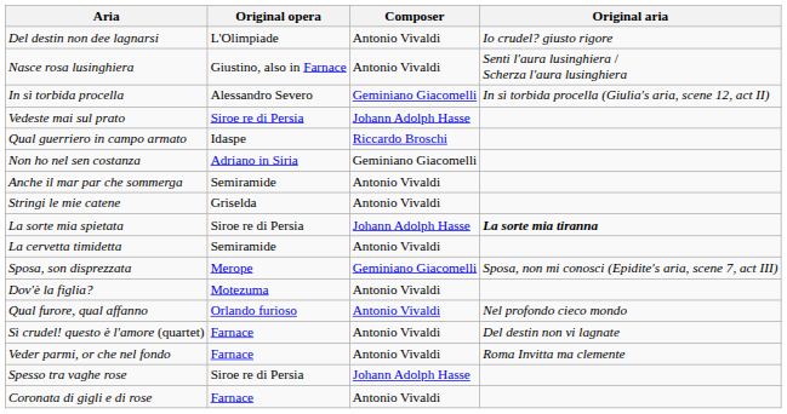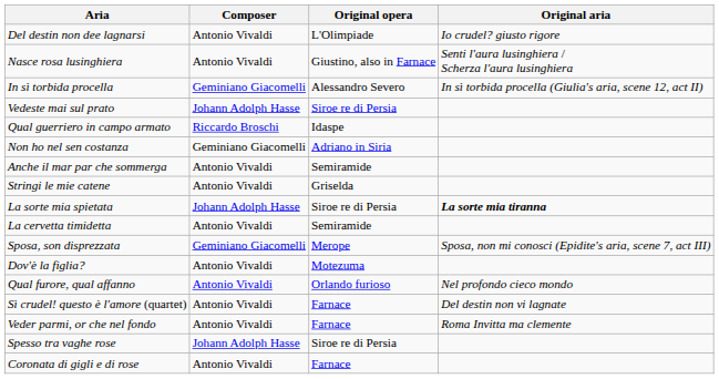 <table class="wikitable">
 <tr>
 <th>Aria</th>
+<th>Composer</th>
 <th>Original opera</th>
-<th>Composer</th>
 <th>Original aria</th>
 </tr>
 <tr>
 <td><em>Del destin non dee lagnarsi</em></td>
+<td>Antonio Vivaldi</td>
 <td>L'Olimpiade</td>
-<td>Antonio Vivaldi</td>
 <td><em>Io crudel? giusto rigore</em></td>
 </tr>
 <tr>
 <td><em>Nasce rosa lusinghiera</em></td>
+<td>Antonio Vivaldi</td>
 <td>Giustino, also in <a href='#'>Farnace</a></td>
-<td>Antonio Vivaldi</td>
 <td><em>Senti l'aura lusinghiera</em> /<br><em>Scherza l'aura lusinghiera</em></td>
 </tr>
 <tr>
 <td><em>In sì torbida procella</em></td>
+<td><a href='#'>Geminiano Giacomelli</a></td>
 <td>Alessandro Severo</td>
-<td><a href='#'>Geminiano Giacomelli</a></td>
 <td><em>In sì torbida procella (Giulia's aria, scene 12, act II)</em></td>
 </tr>
 <tr>
 <td><em>Vedeste mai sul prato</em></td>
+<td><a href='#'>Johann Adolph Hasse</a></td>
 <td><a href='#'>Siroe re di Persia</a></td>
-<td><a href='#'>Johann Adolph Hasse</a></td>
 <td></td>
 </tr>
 <tr>
 <td><em>Qual guerriero in campo armato</em></td>
+<td><a href='#'>Riccardo Broschi</a></td>
 <td>Idaspe</td>
-<td><a href='#'>Riccardo Broschi</a></td>
 <td></td>
 </tr>
 <tr>
 <td><em>Non ho nel sen costanza</em></td>
+<td>Geminiano Giacomelli</td>
 <td><a href='#'>Adriano in Siria</a></td>
-<td>Geminiano Giacomelli</td>
 <td></td>
 </tr>
 <tr>
 <td><em>Anche il mar par che sommerga</em></td>
+<td>Antonio Vivaldi</td>
 <td>Semiramide</td>
-<td>Antonio Vivaldi</td>
 <td></td>
 </tr>
 <tr>
 <td><em>Stringi le mie catene</em></td>
+<td>Antonio Vivaldi</td>
 <td>Griselda</td>
-<td>Antonio Vivaldi</td>
 <td></td>
 </tr>
 <tr>
 <td><em>La sorte mia spietata</em></td>
+<td><a href='#'>Johann Adolph Hasse</a></td>
 <td>Siroe re di Persia</td>
-<td><a href='#'>Johann Adolph Hasse</a></td>
 <td><strong><em>La sorte mia tiranna</em></strong></td>
 </tr>
 <tr>
 <td><em>La cervetta timidetta</em></td>
+<td>Antonio Vivaldi</td>
 <td>Semiramide</td>
-<td>Antonio Vivaldi</td>
 <td></td>
 </tr>
 <tr>
 <td><em>Sposa, son disprezzata</em></td>
+<td><a href='#'>Geminiano Giacomelli</a></td>
 <td><a href='#'>Merope</a></td>
-<td><a href='#'>Geminiano Giacomelli</a></td>
 <td><em>Sposa, non mi conosci (Epidite's aria, scene 7, act III)</em></td>
 </tr>
 <tr>
 <td><em>Dov'è la figlia?</em></td>
+<td>Antonio Vivaldi</td>
 <td><a href='#'>Motezuma</a></td>
-<td>Antonio Vivaldi</td>
 <td></td>
 </tr>
 <tr>
 <td><em>Qual furore, qual affanno</em></td>
+<td><a href='#'>Antonio Vivaldi</a></td>
 <td><a href='#'>Orlando furioso</a></td>
-<td><a href='#'>Antonio Vivaldi</a></td>
 <td><em>Nel profondo cieco mondo</em></td>
 </tr>
 <tr>
 <td><em>Sì crudel! questo è l'amore</em> (quartet)</td>
+<td>Antonio Vivaldi</td>
 <td><a href='#'>Farnace</a></td>
-<td>Antonio Vivaldi</td>
 <td><em>Del destin non vi lagnate</em></td>
 </tr>
 <tr>
 <td><em>Veder parmi, or che nel fondo</em></td>
+<td>Antonio Vivaldi</td>
 <td><a href='#'>Farnace</a></td>
-<td>Antonio Vivaldi</td>
 <td><em>Roma Invitta ma clemente</em></td>
 </tr>
 <tr>
 <td><em>Spesso tra vaghe rose</em></td>
+<td><a href='#'>Johann Adolph Hasse</a></td>
 <td>Siroe re di Persia</td>
-<td><a href='#'>Johann Adolph Hasse</a></td>
 <td></td>
 </tr>
 <tr>
 <td><em>Coronata di gigli e di rose</em></td>
+<td>Antonio Vivaldi</td>
 <td><a href='#'>Farnace</a></td>
-<td>Antonio Vivaldi</td>
 <td></td>
 </tr>
 </table>
